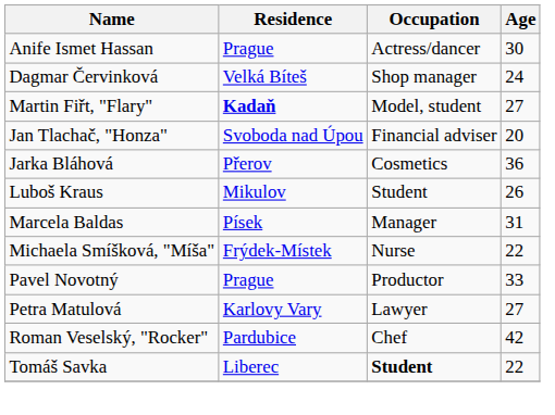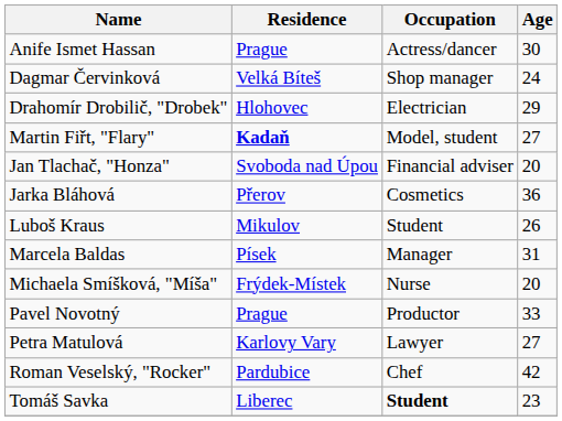 <table class=wikitable>
 <tr>
 <th>Name</th>
 <th>Residence</th>
 <th>Occupation</th>
 <th>Age</th>
 </tr>
 <tr>
 <td>Anife Ismet Hassan</td>
 <td><a href='#'>Prague</a></td>
 <td>Actress/dancer</td>
 <td>30</td>
 </tr>
 <tr>
 <td>Dagmar Červinková</td>
 <td><a href='#'>Velká Bíteš</a></td>
 <td>Shop manager</td>
 <td>24</td>
+</tr>
+<tr>
+<td>Drahomír Drobilič, "Drobek"</td>
+<td><a href='#'>Hlohovec</a></td>
+<td>Electrician</td>
+<td>29</td>
 </tr>
 <tr>
 <td>Martin Fiřt, "Flary"</td>
 <td><strong><a href='#'>Kadaň</a></strong></td>
 <td>Model, student</td>
 <td>27</td>
 </tr>
 <tr>
 <td>Jan Tlachač, "Honza"</td>
 <td><a href='#'>Svoboda nad Úpou</a></td>
 <td>Financial adviser</td>
 <td>20</td>
 </tr>
 <tr>
 <td>Jarka Bláhová</td>
 <td><a href='#'>Přerov</a></td>
 <td>Cosmetics</td>
 <td>36</td>
 </tr>
 <tr>
 <td>Luboš Kraus</td>
 <td><a href='#'>Mikulov</a></td>
 <td>Student</td>
 <td>26</td>
 </tr>
 <tr>
 <td>Marcela Baldas</td>
 <td><a href='#'>Písek</a></td>
 <td>Manager</td>
 <td>31</td>
 </tr>
 <tr>
 <td>Michaela Smíšková, "Míša"</td>
 <td><a href='#'>Frýdek-Místek</a></td>
 <td>Nurse</td>
-<td>22</td>
+<td>20</td>
 </tr>
 <tr>
 <td>Pavel Novotný</td>
 <td><a href='#'>Prague</a></td>
 <td>Productor</td>
 <td>33</td>
 </tr>
 <tr>
 <td>Petra Matulová</td>
 <td><a href='#'>Karlovy Vary</a></td>
 <td>Lawyer</td>
 <td>27</td>
 </tr>
 <tr>
 <td>Roman Veselský, "Rocker"</td>
 <td><a href='#'>Pardubice</a></td>
 <td>Chef</td>
 <td>42</td>
 </tr>
 <tr>
 <td>Tomáš Savka</td>
 <td><a href='#'>Liberec</a></td>
 <td><strong>Student</strong></td>
-<td>22</td>
+<td>23</td>
 </tr>
 <tr>
 </tr>
 </table>
